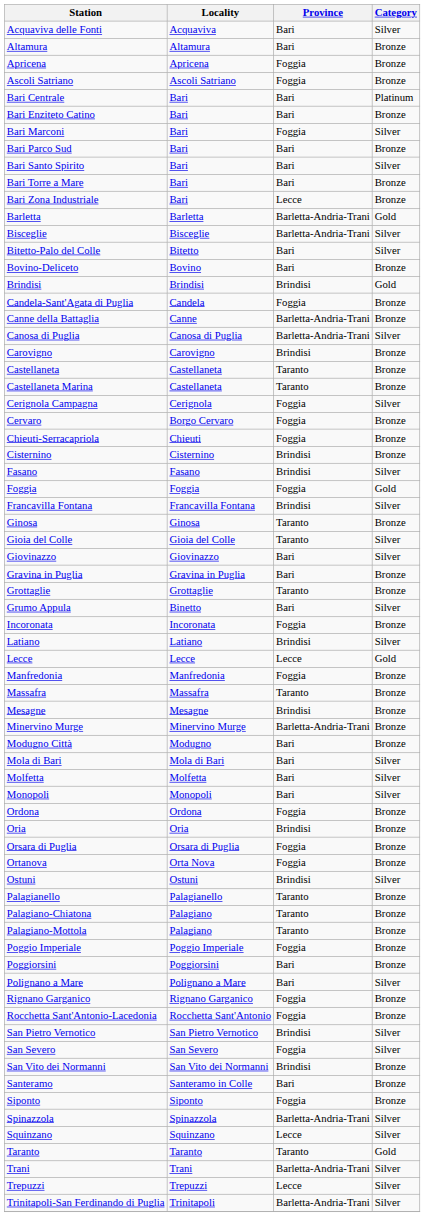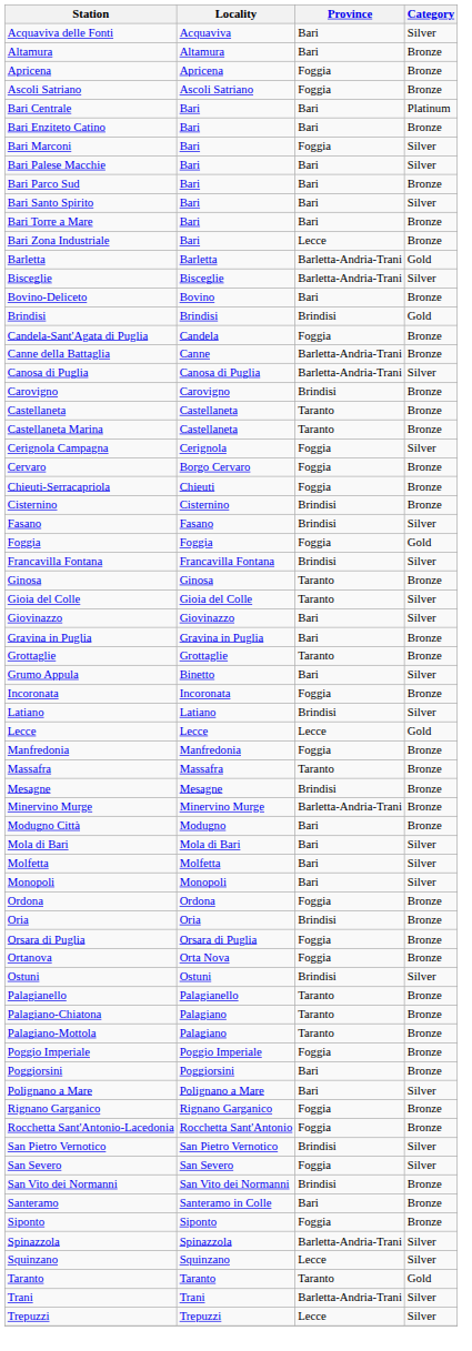 <table class="wikitable sortable">
 <tr>
 <th>Station</th>
 <th>Locality</th>
 <th><a href='#'>Province</a></th>
 <th><a href='#'>Category</a></th>
 </tr>
 <tr>
 <td><a href='#'>Acquaviva delle Fonti</a></td>
 <td><a href='#'>Acquaviva</a></td>
 <td>Bari</td>
 <td>Silver</td>
 </tr>
 <tr>
 <td><a href='#'>Altamura</a></td>
 <td><a href='#'>Altamura</a></td>
 <td>Bari</td>
 <td>Bronze</td>
 </tr>
 <tr>
 <td><a href='#'>Apricena</a></td>
 <td><a href='#'>Apricena</a></td>
 <td>Foggia</td>
 <td>Bronze</td>
 </tr>
 <tr>
 <td><a href='#'>Ascoli Satriano</a></td>
 <td><a href='#'>Ascoli Satriano</a></td>
 <td>Foggia</td>
 <td>Bronze</td>
 </tr>
 <tr>
 <td><a href='#'>Bari Centrale</a></td>
 <td><a href='#'>Bari</a></td>
 <td>Bari</td>
 <td>Platinum</td>
 </tr>
 <tr>
 <td><a href='#'>Bari Enziteto Catino</a></td>
 <td><a href='#'>Bari</a></td>
 <td>Bari</td>
 <td>Bronze</td>
 </tr>
 <tr>
 <td><a href='#'>Bari Marconi</a></td>
 <td><a href='#'>Bari</a></td>
 <td>Foggia</td>
 <td>Silver</td>
 </tr>
 <tr>
+<td><a href='#'>Bari Palese Macchie</a></td>
+<td><a href='#'>Bari</a></td>
+<td>Bari</td>
+<td>Silver</td>
+</tr>
+<tr>
 <td><a href='#'>Bari Parco Sud</a></td>
 <td><a href='#'>Bari</a></td>
 <td>Bari</td>
 <td>Bronze</td>
 </tr>
 <tr>
 <td><a href='#'>Bari Santo Spirito</a></td>
 <td><a href='#'>Bari</a></td>
 <td>Bari</td>
 <td>Silver</td>
 </tr>
 <tr>
 <td><a href='#'>Bari Torre a Mare</a></td>
 <td><a href='#'>Bari</a></td>
 <td>Bari</td>
 <td>Bronze</td>
 </tr>
 <tr>
 <td><a href='#'>Bari Zona Industriale</a></td>
 <td><a href='#'>Bari</a></td>
 <td>Lecce</td>
 <td>Bronze</td>
 </tr>
 <tr>
 <td><a href='#'>Barletta</a></td>
 <td><a href='#'>Barletta</a></td>
 <td>Barletta-Andria-Trani</td>
 <td>Gold</td>
 </tr>
 <tr>
 <td><a href='#'>Bisceglie</a></td>
 <td><a href='#'>Bisceglie</a></td>
 <td>Barletta-Andria-Trani</td>
-<td>Silver</td>
-</tr>
-<tr>
-<td><a href='#'>Bitetto-Palo del Colle</a></td>
-<td><a href='#'>Bitetto</a></td>
-<td>Bari</td>
 <td>Silver</td>
 </tr>
 <tr>
 <td><a href='#'>Bovino-Deliceto</a></td>
 <td><a href='#'>Bovino</a></td>
 <td>Bari</td>
 <td>Bronze</td>
 </tr>
 <tr>
 <td><a href='#'>Brindisi</a></td>
 <td><a href='#'>Brindisi</a></td>
 <td>Brindisi</td>
 <td>Gold</td>
 </tr>
 <tr>
 <td><a href='#'>Candela-Sant'Agata di Puglia</a></td>
 <td><a href='#'>Candela</a></td>
 <td>Foggia</td>
 <td>Bronze</td>
 </tr>
 <tr>
 <td><a href='#'>Canne della Battaglia</a></td>
 <td><a href='#'>Canne</a></td>
 <td>Barletta-Andria-Trani</td>
 <td>Bronze</td>
 </tr>
 <tr>
 <td><a href='#'>Canosa di Puglia</a></td>
 <td><a href='#'>Canosa di Puglia</a></td>
 <td>Barletta-Andria-Trani</td>
 <td>Silver</td>
 </tr>
 <tr>
 <td><a href='#'>Carovigno</a></td>
 <td><a href='#'>Carovigno</a></td>
 <td>Brindisi</td>
 <td>Bronze</td>
 </tr>
 <tr>
 <td><a href='#'>Castellaneta</a></td>
 <td><a href='#'>Castellaneta</a></td>
 <td>Taranto</td>
 <td>Bronze</td>
 </tr>
 <tr>
 <td><a href='#'>Castellaneta Marina</a></td>
 <td><a href='#'>Castellaneta</a></td>
 <td>Taranto</td>
 <td>Bronze</td>
 </tr>
 <tr>
 <td><a href='#'>Cerignola Campagna</a></td>
 <td><a href='#'>Cerignola</a></td>
 <td>Foggia</td>
 <td>Silver</td>
 </tr>
 <tr>
 <td><a href='#'>Cervaro</a></td>
 <td><a href='#'>Borgo Cervaro</a></td>
 <td>Foggia</td>
 <td>Bronze</td>
 </tr>
 <tr>
 <td><a href='#'>Chieuti-Serracapriola</a></td>
 <td><a href='#'>Chieuti</a></td>
 <td>Foggia</td>
 <td>Bronze</td>
 </tr>
 <tr>
 <td><a href='#'>Cisternino</a></td>
 <td><a href='#'>Cisternino</a></td>
 <td>Brindisi</td>
 <td>Bronze</td>
 </tr>
 <tr>
 <td><a href='#'>Fasano</a></td>
 <td><a href='#'>Fasano</a></td>
 <td>Brindisi</td>
 <td>Silver</td>
 </tr>
 <tr>
 <td><a href='#'>Foggia</a></td>
 <td><a href='#'>Foggia</a></td>
 <td>Foggia</td>
 <td>Gold</td>
 </tr>
 <tr>
 <td><a href='#'>Francavilla Fontana</a></td>
 <td><a href='#'>Francavilla Fontana</a></td>
 <td>Brindisi</td>
 <td>Silver</td>
 </tr>
 <tr>
 <td><a href='#'>Ginosa</a></td>
 <td><a href='#'>Ginosa</a></td>
 <td>Taranto</td>
 <td>Bronze</td>
 </tr>
 <tr>
 <td><a href='#'>Gioia del Colle</a></td>
 <td><a href='#'>Gioia del Colle</a></td>
 <td>Taranto</td>
 <td>Silver</td>
 </tr>
 <tr>
 <td><a href='#'>Giovinazzo</a></td>
 <td><a href='#'>Giovinazzo</a></td>
 <td>Bari</td>
 <td>Silver</td>
 </tr>
 <tr>
 <td><a href='#'>Gravina in Puglia</a></td>
 <td><a href='#'>Gravina in Puglia</a></td>
 <td>Bari</td>
 <td>Bronze</td>
 </tr>
 <tr>
 <td><a href='#'>Grottaglie</a></td>
 <td><a href='#'>Grottaglie</a></td>
 <td>Taranto</td>
 <td>Bronze</td>
 </tr>
 <tr>
 <td><a href='#'>Grumo Appula</a></td>
 <td><a href='#'>Binetto</a></td>
 <td>Bari</td>
 <td>Silver</td>
 </tr>
 <tr>
 <td><a href='#'>Incoronata</a></td>
 <td><a href='#'>Incoronata</a></td>
 <td>Foggia</td>
 <td>Bronze</td>
 </tr>
 <tr>
 <td><a href='#'>Latiano</a></td>
 <td><a href='#'>Latiano</a></td>
 <td>Brindisi</td>
 <td>Silver</td>
 </tr>
 <tr>
 <td><a href='#'>Lecce</a></td>
 <td><a href='#'>Lecce</a></td>
 <td>Lecce</td>
 <td>Gold</td>
 </tr>
 <tr>
 <td><a href='#'>Manfredonia</a></td>
 <td><a href='#'>Manfredonia</a></td>
 <td>Foggia</td>
 <td>Bronze</td>
 </tr>
 <tr>
 <td><a href='#'>Massafra</a></td>
 <td><a href='#'>Massafra</a></td>
 <td>Taranto</td>
 <td>Bronze</td>
 </tr>
 <tr>
 <td><a href='#'>Mesagne</a></td>
 <td><a href='#'>Mesagne</a></td>
 <td>Brindisi</td>
 <td>Bronze</td>
 </tr>
 <tr>
 <td><a href='#'>Minervino Murge</a></td>
 <td><a href='#'>Minervino Murge</a></td>
 <td>Barletta-Andria-Trani</td>
 <td>Bronze</td>
 </tr>
 <tr>
 <td><a href='#'>Modugno Città</a></td>
 <td><a href='#'>Modugno</a></td>
 <td>Bari</td>
 <td>Bronze</td>
 </tr>
 <tr>
 <td><a href='#'>Mola di Bari</a></td>
 <td><a href='#'>Mola di Bari</a></td>
 <td>Bari</td>
 <td>Silver</td>
 </tr>
 <tr>
 <td><a href='#'>Molfetta</a></td>
 <td><a href='#'>Molfetta</a></td>
 <td>Bari</td>
 <td>Silver</td>
 </tr>
 <tr>
 <td><a href='#'>Monopoli</a></td>
 <td><a href='#'>Monopoli</a></td>
 <td>Bari</td>
 <td>Silver</td>
 </tr>
 <tr>
 <td><a href='#'>Ordona</a></td>
 <td><a href='#'>Ordona</a></td>
 <td>Foggia</td>
 <td>Bronze</td>
 </tr>
 <tr>
 <td><a href='#'>Oria</a></td>
 <td><a href='#'>Oria</a></td>
 <td>Brindisi</td>
 <td>Bronze</td>
 </tr>
 <tr>
 <td><a href='#'>Orsara di Puglia</a></td>
 <td><a href='#'>Orsara di Puglia</a></td>
 <td>Foggia</td>
 <td>Bronze</td>
 </tr>
 <tr>
 <td><a href='#'>Ortanova</a></td>
 <td><a href='#'>Orta Nova</a></td>
 <td>Foggia</td>
 <td>Bronze</td>
 </tr>
 <tr>
 <td><a href='#'>Ostuni</a></td>
 <td><a href='#'>Ostuni</a></td>
 <td>Brindisi</td>
 <td>Silver</td>
 </tr>
 <tr>
 <td><a href='#'>Palagianello</a></td>
 <td><a href='#'>Palagianello</a></td>
 <td>Taranto</td>
 <td>Bronze</td>
 </tr>
 <tr>
 <td><a href='#'>Palagiano-Chiatona</a></td>
 <td><a href='#'>Palagiano</a></td>
 <td>Taranto</td>
 <td>Bronze</td>
 </tr>
 <tr>
 <td><a href='#'>Palagiano-Mottola</a></td>
 <td><a href='#'>Palagiano</a></td>
 <td>Taranto</td>
 <td>Bronze</td>
 </tr>
 <tr>
 <td><a href='#'>Poggio Imperiale</a></td>
 <td><a href='#'>Poggio Imperiale</a></td>
 <td>Foggia</td>
 <td>Bronze</td>
 </tr>
 <tr>
 <td><a href='#'>Poggiorsini</a></td>
 <td><a href='#'>Poggiorsini</a></td>
 <td>Bari</td>
 <td>Bronze</td>
 </tr>
 <tr>
 <td><a href='#'>Polignano a Mare</a></td>
 <td><a href='#'>Polignano a Mare</a></td>
 <td>Bari</td>
 <td>Silver</td>
 </tr>
 <tr>
 <td><a href='#'>Rignano Garganico</a></td>
 <td><a href='#'>Rignano Garganico</a></td>
 <td>Foggia</td>
 <td>Bronze</td>
 </tr>
 <tr>
 <td><a href='#'>Rocchetta Sant'Antonio-Lacedonia</a></td>
 <td><a href='#'>Rocchetta Sant'Antonio</a></td>
 <td>Foggia</td>
 <td>Bronze</td>
 </tr>
 <tr>
 <td><a href='#'>San Pietro Vernotico</a></td>
 <td><a href='#'>San Pietro Vernotico</a></td>
 <td>Brindisi</td>
 <td>Silver</td>
 </tr>
 <tr>
 <td><a href='#'>San Severo</a></td>
 <td><a href='#'>San Severo</a></td>
 <td>Foggia</td>
 <td>Silver</td>
 </tr>
 <tr>
 <td><a href='#'>San Vito dei Normanni</a></td>
 <td><a href='#'>San Vito dei Normanni</a></td>
 <td>Brindisi</td>
 <td>Bronze</td>
 </tr>
 <tr>
 <td><a href='#'>Santeramo</a></td>
 <td><a href='#'>Santeramo in Colle</a></td>
 <td>Bari</td>
 <td>Bronze</td>
 </tr>
 <tr>
 <td><a href='#'>Siponto</a></td>
 <td><a href='#'>Siponto</a></td>
 <td>Foggia</td>
 <td>Bronze</td>
 </tr>
 <tr>
 <td><a href='#'>Spinazzola</a></td>
 <td><a href='#'>Spinazzola</a></td>
 <td>Barletta-Andria-Trani</td>
 <td>Silver</td>
 </tr>
 <tr>
 <td><a href='#'>Squinzano</a></td>
 <td><a href='#'>Squinzano</a></td>
 <td>Lecce</td>
 <td>Silver</td>
 </tr>
 <tr>
 <td><a href='#'>Taranto</a></td>
 <td><a href='#'>Taranto</a></td>
 <td>Taranto</td>
 <td>Gold</td>
 </tr>
 <tr>
 <td><a href='#'>Trani</a></td>
 <td><a href='#'>Trani</a></td>
 <td>Barletta-Andria-Trani</td>
 <td>Silver</td>
 </tr>
 <tr>
 <td><a href='#'>Trepuzzi</a></td>
 <td><a href='#'>Trepuzzi</a></td>
 <td>Lecce</td>
 <td>Silver</td>
 </tr>
 <tr>
-<td><a href='#'>Trinitapoli-San Ferdinando di Puglia</a></td>
-<td><a href='#'>Trinitapoli</a></td>
-<td>Barletta-Andria-Trani</td>
-<td>Silver</td>
-</tr>
-<tr>
 </tr>
 </table>
